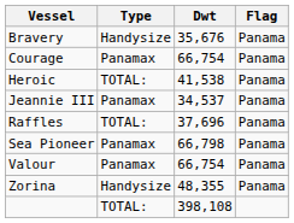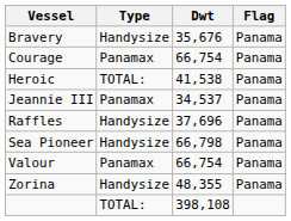 <table class="wikitable">
 <tr>
 <th>Vessel</th>
 <th>Type</th>
 <th>Dwt</th>
 <th>Flag</th>
 </tr>
 <tr>
 <td>Bravery</td>
 <td>Handysize</td>
 <td>35,676</td>
 <td>Panama</td>
 </tr>
 <tr>
 <td>Courage</td>
 <td>Panamax</td>
 <td>66,754</td>
 <td>Panama</td>
 </tr>
 <tr>
 <td>Heroic</td>
 <td>TOTAL:</td>
 <td>41,538</td>
 <td>Panama</td>
 </tr>
 <tr>
 <td>Jeannie III</td>
 <td>Panamax</td>
 <td>34,537</td>
 <td>Panama</td>
 </tr>
 <tr>
 <td>Raffles</td>
-<td>TOTAL:</td>
+<td>Handysize</td>
 <td>37,696</td>
 <td>Panama</td>
 </tr>
 <tr>
 <td>Sea Pioneer</td>
-<td>Panamax</td>
+<td>Handysize</td>
 <td>66,798</td>
 <td>Panama</td>
 </tr>
 <tr>
 <td>Valour</td>
 <td>Panamax</td>
 <td>66,754</td>
 <td>Panama</td>
 </tr>
 <tr>
 <td>Zorina</td>
 <td>Handysize</td>
 <td>48,355</td>
 <td>Panama</td>
 </tr>
 <tr>
 <td></td>
 <td>TOTAL:</td>
 <td>398,108</td>
 <td></td>
 </tr>
 </table>
